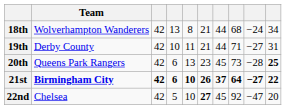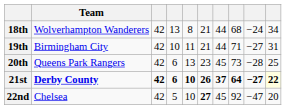 <table class="wikitable" style="text-align:center">
 <tr>
 <th scope="col"></th>
 <th scope="col">Team</th>
 <th scope="col"></th>
 <th scope="col"></th>
 <th scope="col"></th>
 <th scope="col"></th>
 <th scope="col"></th>
 <th scope="col"></th>
 <th scope="col"></th>
 <th scope="col"></th>
 </tr>
 <tr>
 <th scope="row">18th</th>
 <td align="left"><a href='#'>Wolverhampton Wanderers</a></td>
 <td>42</td>
 <td>13</td>
 <td>8</td>
 <td>21</td>
 <td>44</td>
 <td>68</td>
 <td>−24</td>
 <td>34</td>
 </tr>
 <tr>
 <th scope="row">19th</th>
-<td align="left"><a href='#'>Derby County</a></td>
+<td align="left"><a href='#'>Birmingham City</a></td>
 <td>42</td>
 <td>10</td>
 <td>11</td>
 <td>21</td>
 <td>44</td>
 <td>71</td>
 <td>−27</td>
 <td>31</td>
 </tr>
 <tr>
 <th scope="row">20th</th>
 <td align="left"><a href='#'>Queens Park Rangers</a></td>
 <td>42</td>
 <td>6</td>
 <td>13</td>
 <td>23</td>
 <td>45</td>
 <td>73</td>
 <td>−28</td>
-<td><strong>25</strong></td>
+<td>25</td>
 </tr>
 <tr style="font-weight:bold">
 <th scope="row">21st</th>
-<td align="left"><a href='#'>Birmingham City</a></td>
+<td align="left"><a href='#'>Derby County</a></td>
 <td>42</td>
 <td>6</td>
 <td>10</td>
 <td>26</td>
 <td>37</td>
 <td>64</td>
 <td>−27</td>
-<td>22</td>
+<td style="background: lightyellow;">22</td>
 </tr>
 <tr>
 <th scope="row">22nd</th>
 <td align="left"><a href='#'>Chelsea</a></td>
 <td>42</td>
 <td>5</td>
 <td>10</td>
 <td><strong>27</strong></td>
 <td>45</td>
 <td>92</td>
 <td>−47</td>
 <td>20</td>
 </tr>
 </table>
